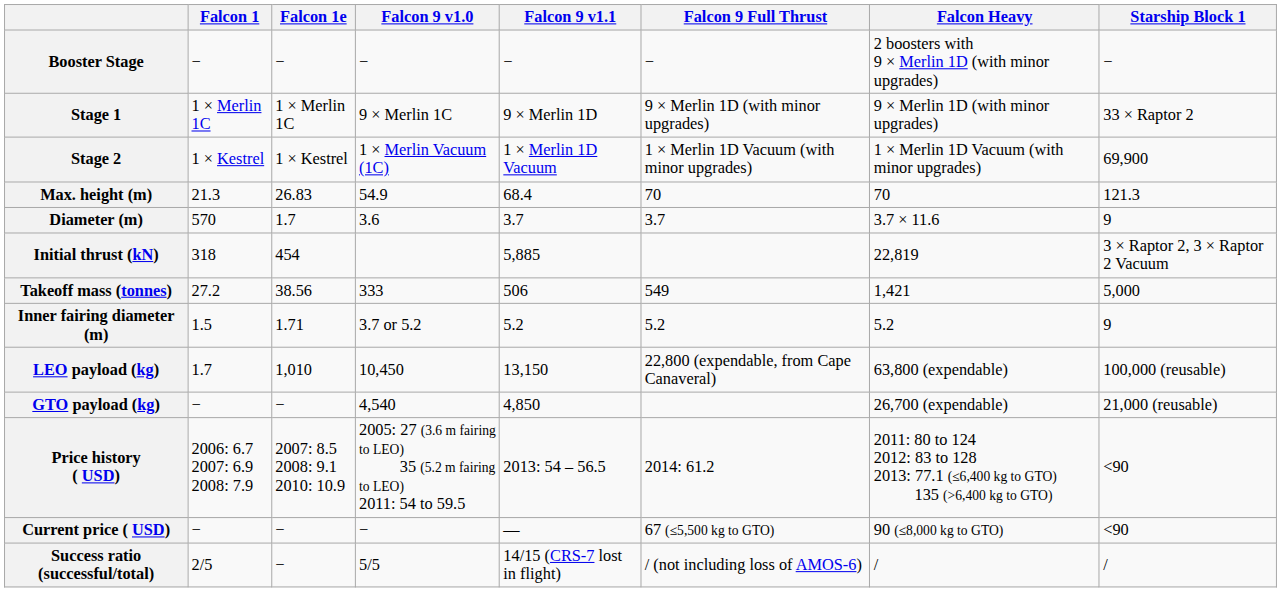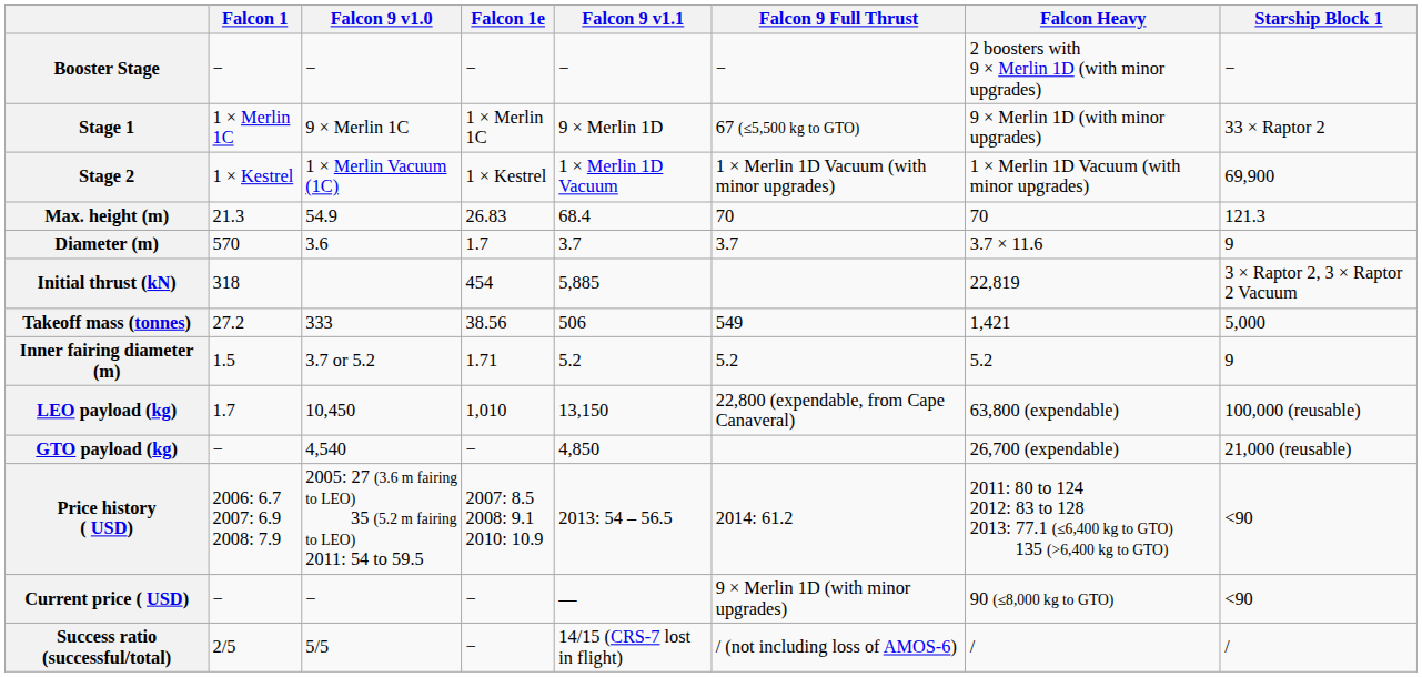 <table class="wikitable">
 <tr>
 <th></th>
 <th><a href='#'>Falcon 1</a></th>
+<th><a href='#'>Falcon 9 v1.0</a></th>
 <th><a href='#'>Falcon 1e</a></th>
-<th><a href='#'>Falcon 9 v1.0</a></th>
 <th><a href='#'>Falcon 9 v1.1</a></th>
 <th><a href='#'>Falcon 9 Full Thrust</a></th>
 <th><a href='#'>Falcon Heavy</a></th>
 <th><a href='#'>Starship Block 1</a></th>
 </tr>
 <tr>
 <th>Booster Stage</th>
 <td>−</td>
 <td>−</td>
 <td>−</td>
 <td>−</td>
 <td>−</td>
 <td>2 boosters with <br>9 × <a href='#'>Merlin 1D</a> (with minor upgrades)</td>
 <td>−</td>
 </tr>
 <tr>
 <th>Stage 1</th>
 <td>1 × <a href='#'>Merlin 1C</a></td>
+<td>9 × Merlin 1C</td>
 <td>1 × Merlin 1C</td>
-<td>9 × Merlin 1C</td>
 <td>9 × Merlin 1D</td>
-<td>9 × Merlin 1D (with minor upgrades)</td>
+<td>67 <small>(≤5,500 kg to GTO)</small></td>
 <td>9 × Merlin 1D (with minor upgrades)</td>
 <td>33 × Raptor 2</td>
 </tr>
 <tr>
 <th>Stage 2</th>
 <td>1 × <a href='#'>Kestrel</a></td>
+<td>1 × <a href='#'>Merlin Vacuum (1C)</a></td>
 <td>1 × Kestrel</td>
-<td>1 × <a href='#'>Merlin Vacuum (1C)</a></td>
 <td>1 × <a href='#'>Merlin 1D Vacuum</a></td>
 <td>1 × Merlin 1D Vacuum (with minor upgrades)</td>
 <td>1 × Merlin 1D Vacuum (with minor upgrades)</td>
 <td>69,900</td>
 </tr>
 <tr>
 <th>Max. height (m)</th>
 <td>21.3</td>
+<td>54.9</td>
 <td>26.83</td>
-<td>54.9</td>
 <td>68.4</td>
 <td>70</td>
 <td>70</td>
 <td>121.3</td>
 </tr>
 <tr>
 <th>Diameter (m)</th>
 <td>570</td>
+<td>3.6</td>
 <td>1.7</td>
-<td>3.6</td>
 <td>3.7</td>
 <td>3.7</td>
 <td>3.7 × 11.6</td>
 <td>9</td>
 </tr>
 <tr>
 <th>Initial thrust (<a href='#'>kN</a>)</th>
 <td>318</td>
+<td></td>
 <td>454</td>
-<td></td>
 <td>5,885</td>
 <td></td>
 <td>22,819</td>
 <td>3 × Raptor 2, 3 × Raptor 2 Vacuum</td>
 </tr>
 <tr>
 <th>Takeoff mass (<a href='#'>tonnes</a>)</th>
 <td>27.2</td>
+<td>333</td>
 <td>38.56</td>
-<td>333</td>
 <td>506</td>
 <td>549</td>
 <td>1,421</td>
 <td>5,000</td>
 </tr>
 <tr>
 <th>Inner fairing diameter (m)</th>
 <td>1.5</td>
+<td>3.7 or 5.2</td>
 <td>1.71</td>
-<td>3.7 or 5.2</td>
 <td>5.2</td>
 <td>5.2</td>
 <td>5.2</td>
 <td>9</td>
 </tr>
 <tr>
 <th><a href='#'>LEO</a> payload (<a href='#'>kg</a>)</th>
 <td>1.7</td>
+<td>10,450</td>
 <td>1,010</td>
-<td>10,450</td>
 <td>13,150</td>
 <td>22,800 (expendable, from Cape Canaveral)</td>
 <td>63,800 (expendable)</td>
 <td>100,000 (reusable)</td>
 </tr>
 <tr>
 <th><a href='#'>GTO</a> payload (<a href='#'>kg</a>)</th>
 <td>−</td>
+<td>4,540</td>
 <td>−</td>
-<td>4,540</td>
 <td>4,850</td>
 <td></td>
 <td>26,700 (expendable)</td>
 <td>21,000 (reusable)</td>
 </tr>
 <tr>
 <th>Price history<br>( <a href='#'>USD</a>)</th>
 <td>2006: 6.7  <br> 2007: 6.9  <br> 2008: 7.9 </td>
+<td align="left">2005: 27 <small>(3.6 m fairing to LEO)</small><br>          35 <small>(5.2 m fairing to LEO)</small><br>2011: 54 to 59.5</td>
 <td>2007: 8.5  <br> 2008: 9.1  <br> 2010: 10.9 </td>
-<td align="left">2005: 27 <small>(3.6 m fairing to LEO)</small><br>          35 <small>(5.2 m fairing to LEO)</small><br>2011: 54 to 59.5</td>
 <td>2013: 54 – 56.5</td>
 <td>2014: 61.2 </td>
 <td>2011: 80 to 124  <br> 2012: 83 to 128 <br>2013: 77.1 <small>(≤6,400 kg to GTO)</small> <br>          135 <small>(>6,400 kg to GTO)</small></td>
 <td><90</td>
 </tr>
 <tr>
 <th>Current price ( <a href='#'>USD</a>)</th>
 <td>−</td>
 <td>−</td>
 <td>−</td>
 <td>—</td>
-<td>67 <small>(≤5,500 kg to GTO)</small></td>
+<td>9 × Merlin 1D (with minor upgrades)</td>
 <td>90 <small>(≤8,000 kg to GTO)</small></td>
 <td><90</td>
 </tr>
 <tr>
 <th>Success ratio (successful/total)</th>
 <td>2/5</td>
+<td>5/5</td>
 <td>−</td>
-<td>5/5</td>
 <td>14/15 (<a href='#'>CRS-7</a> lost in flight)</td>
 <td>/ (not including loss of <a href='#'>AMOS-6</a>)</td>
 <td>/</td>
 <td>/</td>
 </tr>
 </table>
